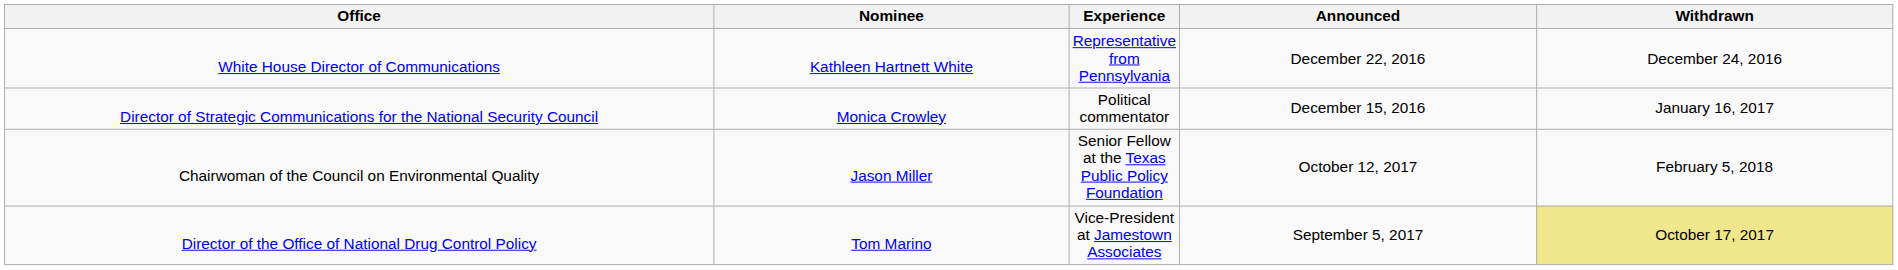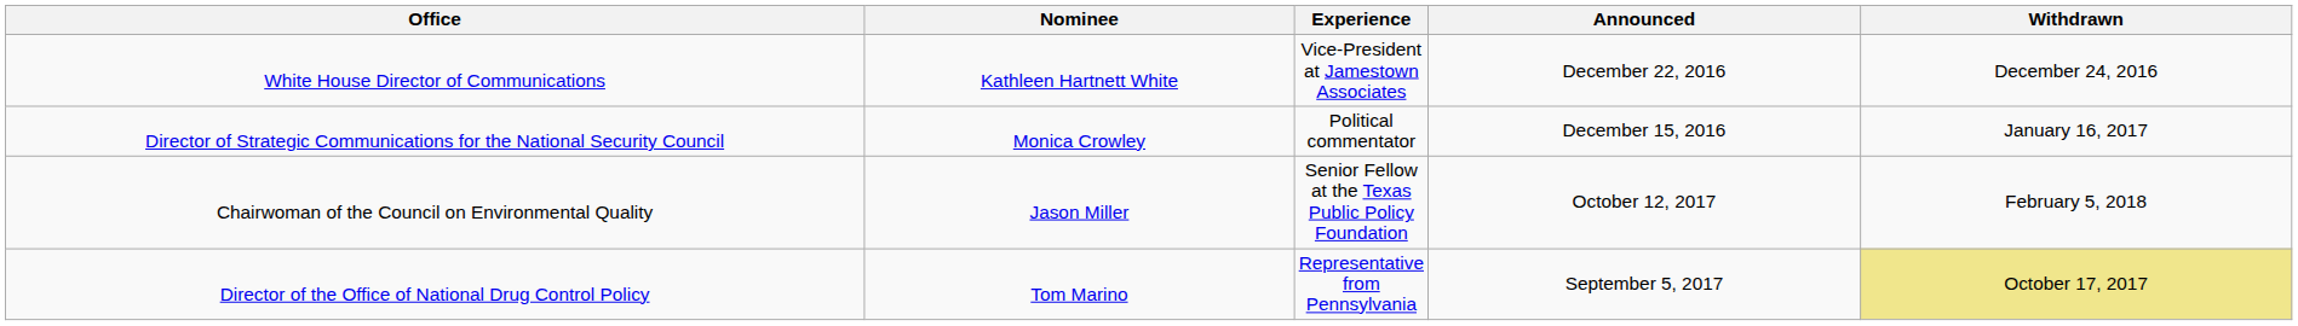 <table class="wikitable sortable" style="text-align:center">
 <tr>
 <th style="width:40%;">Office</th>
 <th style="width:20%;">Nominee</th>
 <th>Experience</th>
 <th style="width:20%;">Announced</th>
 <th style="width:20%;">Withdrawn</th>
 </tr>
 <tr>
 <td><br><a href='#'>White House Director of Communications</a></td>
 <td><br><a href='#'>Kathleen Hartnett White</a></td>
-<td><a href='#'>Representative from Pennsylvania</a></td>
+<td>Vice-President at <a href='#'>Jamestown Associates</a></td>
 <td>December 22, 2016</td>
 <td>December 24, 2016</td>
 </tr>
 <tr>
 <td><br><a href='#'>Director of Strategic Communications for the National Security Council</a></td>
 <td><br><a href='#'>Monica Crowley</a></td>
 <td>Political commentator</td>
 <td>December 15, 2016</td>
 <td>January 16, 2017</td>
 </tr>
 <tr>
 <td><br>Chairwoman of the Council on Environmental Quality</td>
 <td><br><a href='#'>Jason Miller</a></td>
 <td>Senior Fellow at the <a href='#'>Texas Public Policy Foundation</a></td>
 <td>October 12, 2017</td>
 <td>February 5, 2018</td>
 </tr>
 <tr>
 <td><br><a href='#'>Director of the Office of National Drug Control Policy</a></td>
 <td><br><a href='#'>Tom Marino</a></td>
-<td>Vice-President at <a href='#'>Jamestown Associates</a></td>
+<td><a href='#'>Representative from Pennsylvania</a></td>
 <td>September 5, 2017</td>
 <td style="background: khaki;">October 17, 2017</td>
 </tr>
 </table>
